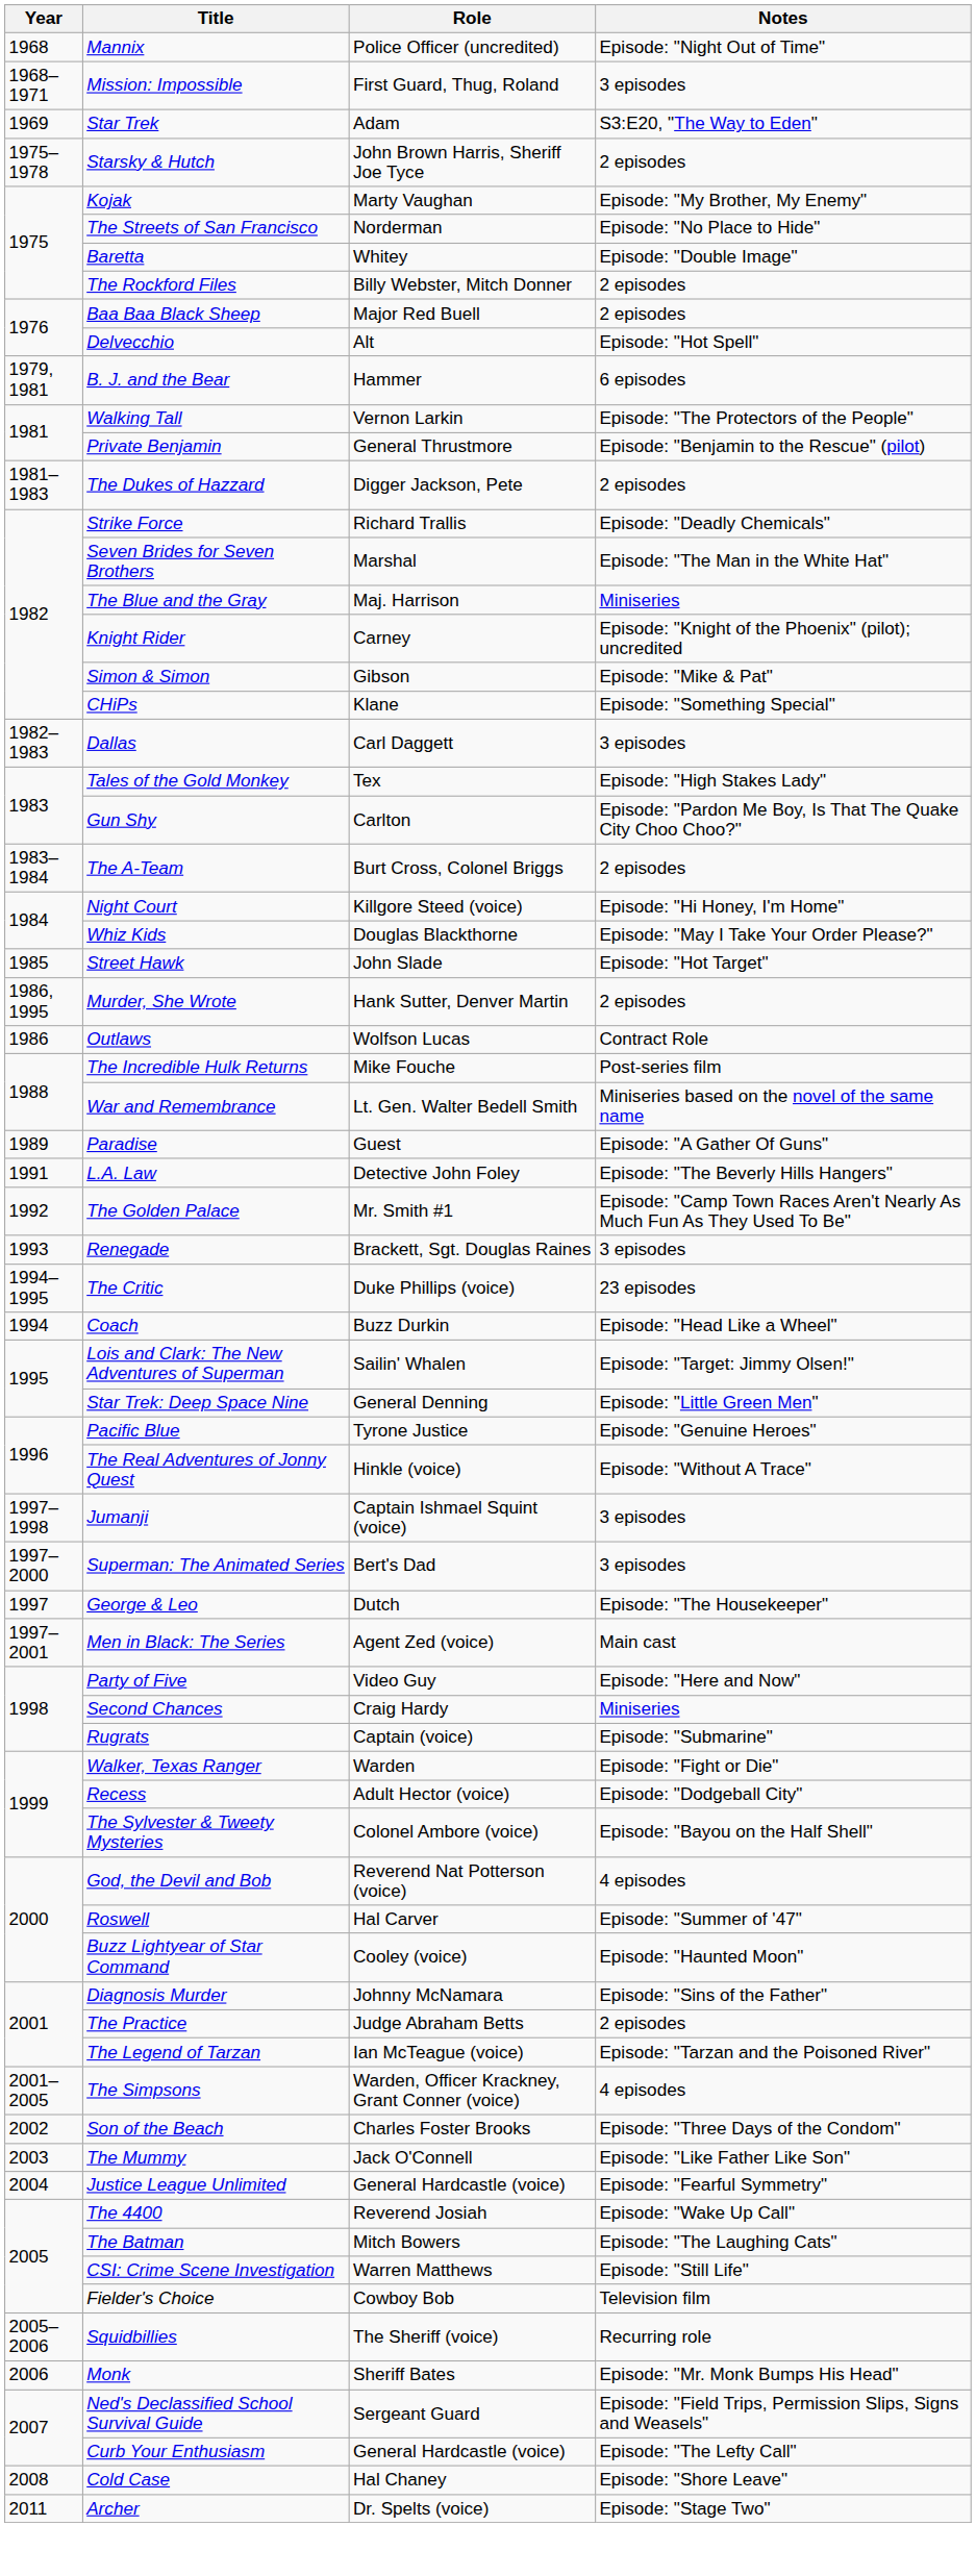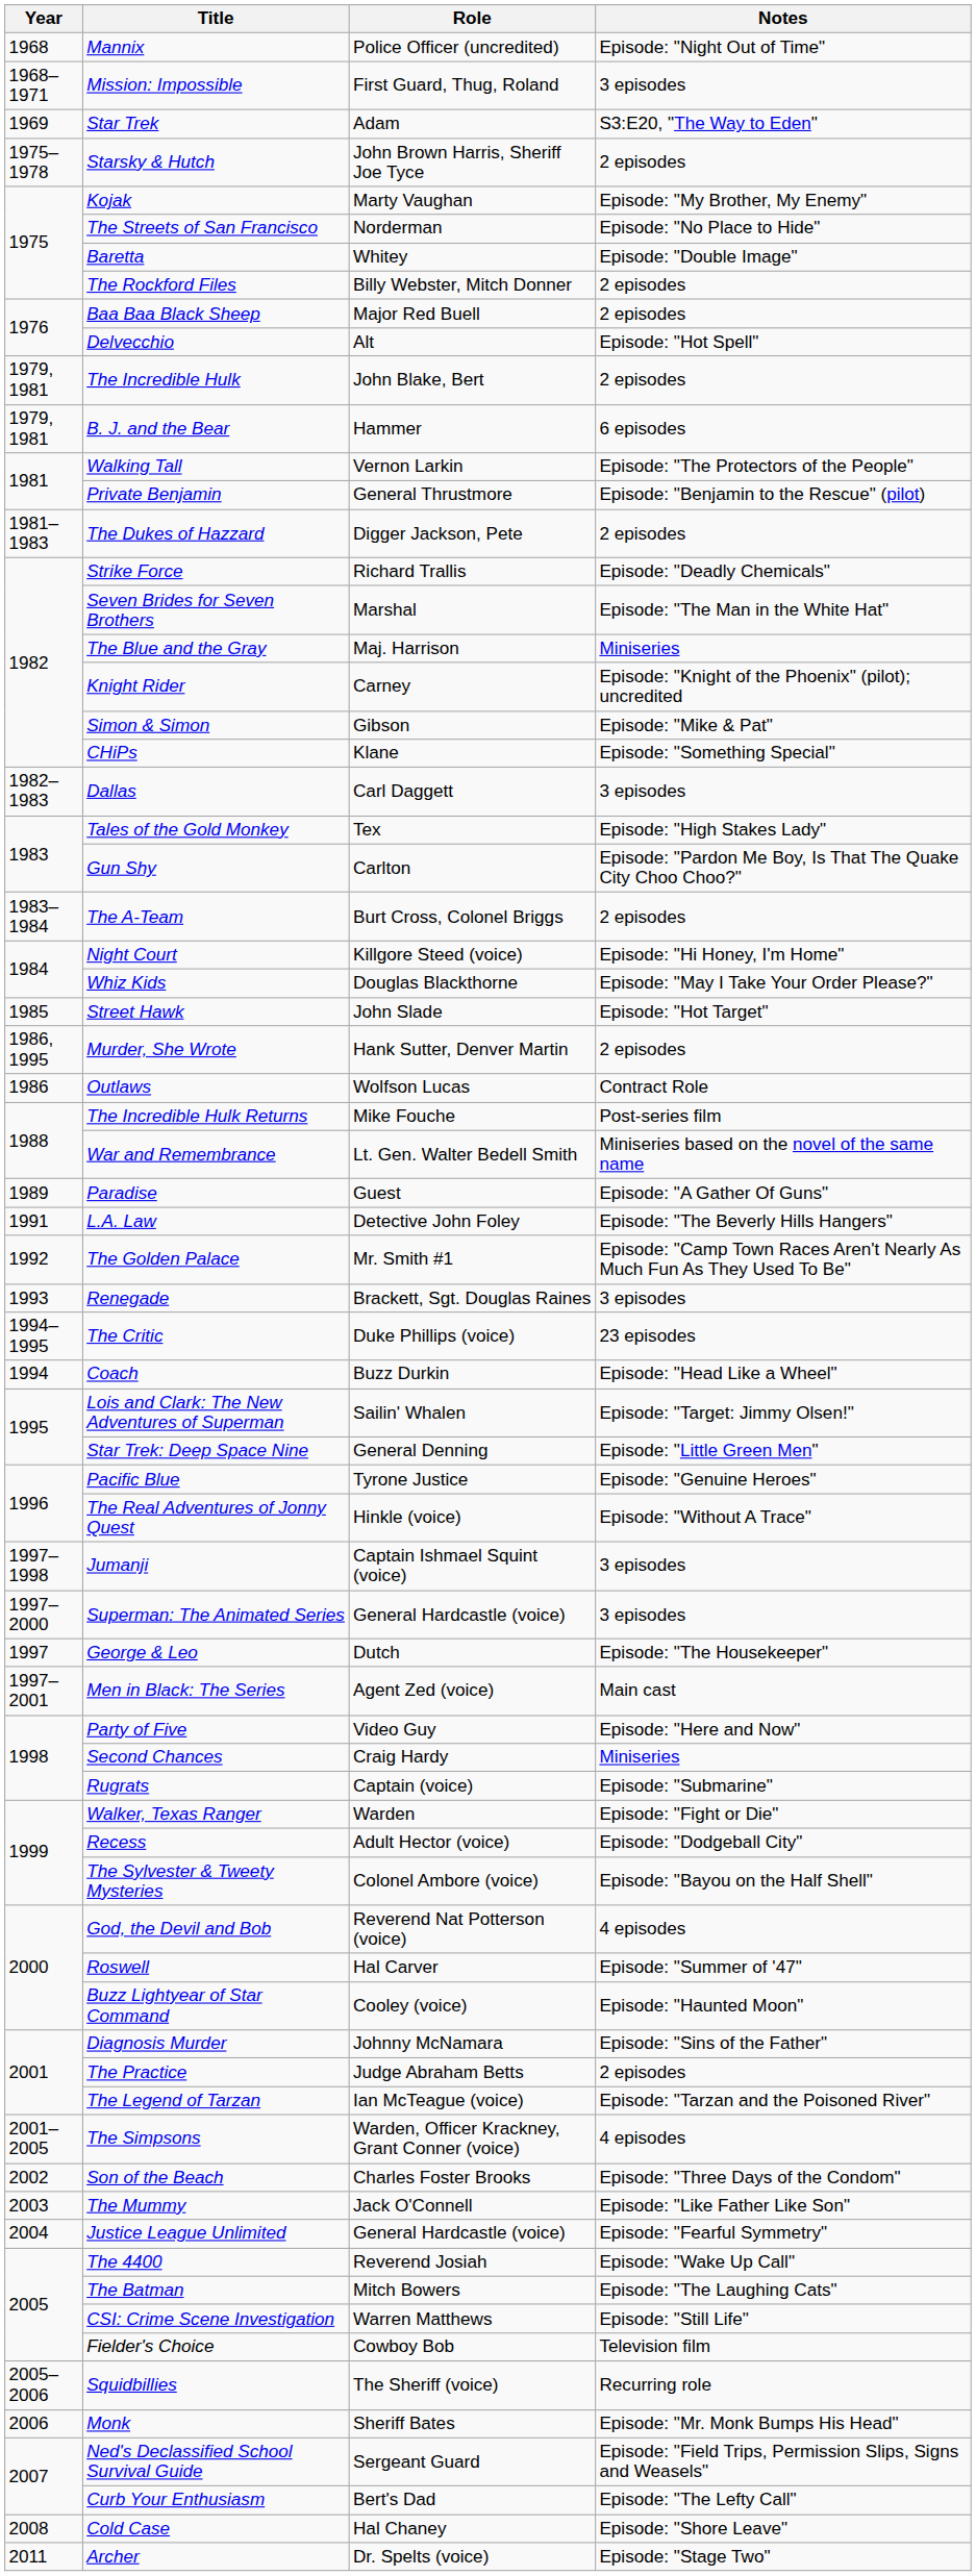 <table class="wikitable sortable">
 <tr>
 <th>Year</th>
 <th>Title</th>
 <th>Role</th>
 <th class="unsortable">Notes</th>
 </tr>
 <tr>
 <td>1968</td>
 <td><em><a href='#'>Mannix</a></em></td>
 <td>Police Officer (uncredited)</td>
 <td>Episode: "Night Out of Time"</td>
 </tr>
 <tr>
 <td>1968–1971</td>
 <td><em><a href='#'>Mission: Impossible</a></em></td>
 <td>First Guard, Thug, Roland</td>
 <td>3 episodes</td>
 </tr>
 <tr>
 <td>1969</td>
 <td><em><a href='#'>Star Trek</a></em></td>
 <td>Adam</td>
 <td>S3:E20, "<a href='#'>The Way to Eden</a>"</td>
 </tr>
 <tr>
 <td>1975–1978</td>
 <td><em><a href='#'>Starsky & Hutch</a></em></td>
 <td>John Brown Harris, Sheriff Joe Tyce</td>
 <td>2 episodes</td>
 </tr>
 <tr>
 <td rowspan="4">1975</td>
 <td><em><a href='#'>Kojak</a></em></td>
 <td>Marty Vaughan</td>
 <td>Episode: "My Brother, My Enemy"</td>
 </tr>
 <tr>
 <td><em><a href='#'>The Streets of San Francisco</a></em></td>
 <td>Norderman</td>
 <td>Episode: "No Place to Hide"</td>
 </tr>
 <tr>
 <td><em><a href='#'>Baretta</a></em></td>
 <td>Whitey</td>
 <td>Episode: "Double Image"</td>
 </tr>
 <tr>
 <td><em><a href='#'>The Rockford Files</a></em></td>
 <td>Billy Webster, Mitch Donner</td>
 <td>2 episodes</td>
 </tr>
 <tr>
 <td rowspan="2">1976</td>
 <td><em><a href='#'>Baa Baa Black Sheep</a></em></td>
 <td>Major Red Buell</td>
 <td>2 episodes</td>
 </tr>
 <tr>
 <td><em><a href='#'>Delvecchio</a></em></td>
 <td>Alt</td>
 <td>Episode: "Hot Spell"</td>
+</tr>
+<tr>
+<td>1979, 1981</td>
+<td><em><a href='#'>The Incredible Hulk</a></em></td>
+<td>John Blake, Bert</td>
+<td>2 episodes</td>
 </tr>
 <tr>
 <td>1979, 1981</td>
 <td><em><a href='#'>B. J. and the Bear</a></em></td>
 <td>Hammer</td>
 <td>6 episodes</td>
 </tr>
 <tr>
 <td rowspan= "2">1981</td>
 <td><em><a href='#'>Walking Tall</a></em></td>
 <td>Vernon Larkin</td>
 <td>Episode: "The Protectors of the People"</td>
 </tr>
 <tr>
 <td><em><a href='#'>Private Benjamin</a></em></td>
 <td>General Thrustmore</td>
 <td>Episode: "Benjamin to the Rescue" (<a href='#'>pilot</a>)</td>
 </tr>
 <tr>
 <td>1981–1983</td>
 <td><em><a href='#'>The Dukes of Hazzard</a></em></td>
 <td>Digger Jackson, Pete</td>
 <td>2 episodes</td>
 </tr>
 <tr>
 <td rowspan="6">1982</td>
 <td><em><a href='#'>Strike Force</a></em></td>
 <td>Richard Trallis</td>
 <td>Episode: "Deadly Chemicals"</td>
 </tr>
 <tr>
 <td><em><a href='#'>Seven Brides for Seven Brothers</a></em></td>
 <td>Marshal</td>
 <td>Episode: "The Man in the White Hat"</td>
 </tr>
 <tr>
 <td><em><a href='#'>The Blue and the Gray</a></em></td>
 <td>Maj. Harrison</td>
 <td><a href='#'>Miniseries</a></td>
 </tr>
 <tr>
 <td><em><a href='#'>Knight Rider</a></em></td>
 <td>Carney</td>
 <td>Episode: "Knight of the Phoenix" (pilot); uncredited</td>
 </tr>
 <tr>
 <td><em><a href='#'>Simon & Simon</a></em></td>
 <td>Gibson</td>
 <td>Episode: "Mike & Pat"</td>
 </tr>
 <tr>
 <td><em><a href='#'>CHiPs</a></em></td>
 <td>Klane</td>
 <td>Episode: "Something Special"</td>
 </tr>
 <tr>
 <td>1982–1983</td>
 <td><em><a href='#'>Dallas</a></em></td>
 <td>Carl Daggett</td>
 <td>3 episodes</td>
 </tr>
 <tr>
 <td rowspan= "2">1983</td>
 <td><em><a href='#'>Tales of the Gold Monkey</a></em></td>
 <td>Tex</td>
 <td>Episode: "High Stakes Lady"</td>
 </tr>
 <tr>
 <td><em><a href='#'>Gun Shy</a></em></td>
 <td>Carlton</td>
 <td>Episode: "Pardon Me Boy, Is That The Quake City Choo Choo?"</td>
 </tr>
 <tr>
 <td>1983–1984</td>
 <td><em><a href='#'>The A-Team</a></em></td>
 <td>Burt Cross, Colonel Briggs</td>
 <td>2 episodes</td>
 </tr>
 <tr>
 <td rowspan="2">1984</td>
 <td><em><a href='#'>Night Court</a></em></td>
 <td>Killgore Steed (voice)</td>
 <td>Episode: "Hi Honey, I'm Home"</td>
 </tr>
 <tr>
 <td><em><a href='#'>Whiz Kids</a></em></td>
 <td>Douglas Blackthorne</td>
 <td>Episode: "May I Take Your Order Please?"</td>
 </tr>
 <tr>
 <td>1985</td>
 <td><em><a href='#'>Street Hawk</a></em></td>
 <td>John Slade</td>
 <td>Episode: "Hot Target"</td>
 </tr>
 <tr>
 <td>1986, 1995</td>
 <td><em><a href='#'>Murder, She Wrote</a></em></td>
 <td>Hank Sutter, Denver Martin</td>
 <td>2 episodes</td>
 </tr>
 <tr>
 <td>1986</td>
 <td><em><a href='#'>Outlaws</a></em></td>
 <td>Wolfson Lucas</td>
 <td>Contract Role</td>
 </tr>
 <tr>
 <td rowspan="2">1988</td>
 <td><em><a href='#'>The Incredible Hulk Returns</a></em></td>
 <td>Mike Fouche</td>
 <td>Post-series film</td>
 </tr>
 <tr>
 <td><em><a href='#'>War and Remembrance</a></em></td>
 <td>Lt. Gen. Walter Bedell Smith</td>
 <td>Miniseries based on the <a href='#'>novel of the same name</a></td>
 </tr>
 <tr>
 <td>1989</td>
 <td><em><a href='#'>Paradise</a></em></td>
 <td>Guest</td>
 <td>Episode: "A Gather Of Guns"</td>
 </tr>
 <tr>
 <td>1991</td>
 <td><em><a href='#'>L.A. Law</a></em></td>
 <td>Detective John Foley</td>
 <td>Episode: "The Beverly Hills Hangers"</td>
 </tr>
 <tr>
 <td>1992</td>
 <td><em><a href='#'>The Golden Palace</a></em></td>
 <td>Mr. Smith #1</td>
 <td>Episode: "Camp Town Races Aren't Nearly As Much Fun As They Used To Be"</td>
 </tr>
 <tr>
 <td>1993</td>
 <td><em><a href='#'>Renegade</a></em></td>
 <td>Brackett, Sgt. Douglas Raines</td>
 <td>3 episodes</td>
 </tr>
 <tr>
 <td>1994–1995</td>
 <td><em><a href='#'>The Critic</a></em></td>
 <td>Duke Phillips (voice)</td>
 <td>23 episodes</td>
 </tr>
 <tr>
 <td>1994</td>
 <td><em><a href='#'>Coach</a></em></td>
 <td>Buzz Durkin</td>
 <td>Episode: "Head Like a Wheel"</td>
 </tr>
 <tr>
 <td rowspan="2">1995</td>
 <td><em><a href='#'>Lois and Clark: The New Adventures of Superman</a></em></td>
 <td>Sailin' Whalen</td>
 <td>Episode: "Target: Jimmy Olsen!"</td>
 </tr>
 <tr>
 <td><em><a href='#'>Star Trek: Deep Space Nine</a></em></td>
 <td>General Denning</td>
 <td>Episode: "<a href='#'>Little Green Men</a>"</td>
 </tr>
 <tr>
 <td rowspan="2">1996</td>
 <td><em><a href='#'>Pacific Blue</a></em></td>
 <td>Tyrone Justice</td>
 <td>Episode: "Genuine Heroes"</td>
 </tr>
 <tr>
 <td><em><a href='#'>The Real Adventures of Jonny Quest</a></em></td>
 <td>Hinkle (voice)</td>
 <td>Episode: "Without A Trace"</td>
 </tr>
 <tr>
 <td>1997–1998</td>
 <td><em><a href='#'>Jumanji</a></em></td>
 <td>Captain Ishmael Squint (voice)</td>
 <td>3 episodes</td>
 </tr>
 <tr>
 <td>1997–2000</td>
 <td><em><a href='#'>Superman: The Animated Series</a></em></td>
-<td>Bert's Dad</td>
+<td>General Hardcastle (voice)</td>
 <td>3 episodes</td>
 </tr>
 <tr>
 <td>1997</td>
 <td><em><a href='#'>George & Leo</a></em></td>
 <td>Dutch</td>
 <td>Episode: "The Housekeeper"</td>
 </tr>
 <tr>
 <td>1997–2001</td>
 <td><em><a href='#'>Men in Black: The Series</a></em></td>
 <td>Agent Zed (voice)</td>
 <td>Main cast</td>
 </tr>
 <tr>
 <td rowspan="3">1998</td>
 <td><em><a href='#'>Party of Five</a></em></td>
 <td>Video Guy</td>
 <td>Episode: "Here and Now"</td>
 </tr>
 <tr>
 <td><em><a href='#'>Second Chances</a></em></td>
 <td>Craig Hardy</td>
 <td><a href='#'>Miniseries</a></td>
 </tr>
 <tr>
 <td><em><a href='#'>Rugrats</a></em></td>
 <td>Captain (voice)</td>
 <td>Episode: "Submarine"</td>
 </tr>
 <tr>
 <td rowspan="3">1999</td>
 <td><em><a href='#'>Walker, Texas Ranger</a></em></td>
 <td>Warden</td>
 <td>Episode: "Fight or Die"</td>
 </tr>
 <tr>
 <td><em><a href='#'>Recess</a></em></td>
 <td>Adult Hector (voice)</td>
 <td>Episode: "Dodgeball City"</td>
 </tr>
 <tr>
 <td><em><a href='#'>The Sylvester & Tweety Mysteries</a></em></td>
 <td>Colonel Ambore (voice)</td>
 <td>Episode: "Bayou on the Half Shell"</td>
 </tr>
 <tr>
 <td rowspan="3">2000</td>
 <td><em><a href='#'>God, the Devil and Bob</a></em></td>
 <td>Reverend Nat Potterson (voice)</td>
 <td>4 episodes</td>
 </tr>
 <tr>
 <td><em><a href='#'>Roswell</a></em></td>
 <td>Hal Carver</td>
 <td>Episode: "Summer of '47"</td>
 </tr>
 <tr>
 <td><em><a href='#'>Buzz Lightyear of Star Command</a></em></td>
 <td>Cooley (voice)</td>
 <td>Episode: "Haunted Moon"</td>
 </tr>
 <tr>
 <td rowspan="3">2001</td>
 <td><em><a href='#'>Diagnosis Murder</a></em></td>
 <td>Johnny McNamara</td>
 <td>Episode: "Sins of the Father"</td>
 </tr>
 <tr>
 <td><em><a href='#'>The Practice</a></em></td>
 <td>Judge Abraham Betts</td>
 <td>2 episodes</td>
 </tr>
 <tr>
 <td><em><a href='#'>The Legend of Tarzan</a></em></td>
 <td>Ian McTeague (voice)</td>
 <td>Episode: "Tarzan and the Poisoned River"</td>
 </tr>
 <tr>
 <td>2001–2005</td>
 <td><em><a href='#'>The Simpsons</a></em></td>
 <td>Warden, Officer Krackney, Grant Conner (voice)</td>
 <td>4 episodes</td>
 </tr>
 <tr>
 <td>2002</td>
 <td><em><a href='#'>Son of the Beach</a></em></td>
 <td>Charles Foster Brooks</td>
 <td>Episode: "Three Days of the Condom"</td>
 </tr>
 <tr>
 <td>2003</td>
 <td><em><a href='#'>The Mummy</a></em></td>
 <td>Jack O'Connell</td>
 <td>Episode: "Like Father Like Son"</td>
 </tr>
 <tr>
 <td>2004</td>
 <td><em><a href='#'>Justice League Unlimited</a></em></td>
 <td>General Hardcastle (voice)</td>
 <td>Episode: "Fearful Symmetry"</td>
 </tr>
 <tr>
 <td rowspan="4">2005</td>
 <td><em><a href='#'>The 4400</a></em></td>
 <td>Reverend Josiah</td>
 <td>Episode: "Wake Up Call"</td>
 </tr>
 <tr>
 <td><em><a href='#'>The Batman</a></em></td>
 <td>Mitch Bowers</td>
 <td>Episode: "The Laughing Cats"</td>
 </tr>
 <tr>
 <td><em><a href='#'>CSI: Crime Scene Investigation</a></em></td>
 <td>Warren Matthews</td>
 <td>Episode: "Still Life"</td>
 </tr>
 <tr>
 <td><em>Fielder's Choice</em></td>
 <td>Cowboy Bob</td>
 <td>Television film</td>
 </tr>
 <tr>
 <td>2005–2006</td>
 <td><em><a href='#'>Squidbillies</a></em></td>
 <td>The Sheriff (voice)</td>
 <td>Recurring role</td>
 </tr>
 <tr>
 <td>2006</td>
 <td><em><a href='#'>Monk</a></em></td>
 <td>Sheriff Bates</td>
 <td>Episode: "Mr. Monk Bumps His Head"</td>
 </tr>
 <tr>
 <td rowspan= "2">2007</td>
 <td><em><a href='#'>Ned's Declassified School Survival Guide</a></em></td>
 <td>Sergeant Guard</td>
 <td>Episode: "Field Trips, Permission Slips, Signs and Weasels"</td>
 </tr>
 <tr>
 <td><em><a href='#'>Curb Your Enthusiasm</a></em></td>
-<td>General Hardcastle (voice)</td>
+<td>Bert's Dad</td>
 <td>Episode: "The Lefty Call"</td>
 </tr>
 <tr>
 <td>2008</td>
 <td><em><a href='#'>Cold Case</a></em></td>
 <td>Hal Chaney</td>
 <td>Episode: "Shore Leave"</td>
 </tr>
 <tr>
 <td>2011</td>
 <td><em><a href='#'>Archer</a></em></td>
 <td>Dr. Spelts (voice)</td>
 <td>Episode: "Stage Two"</td>
 </tr>
 </table>
